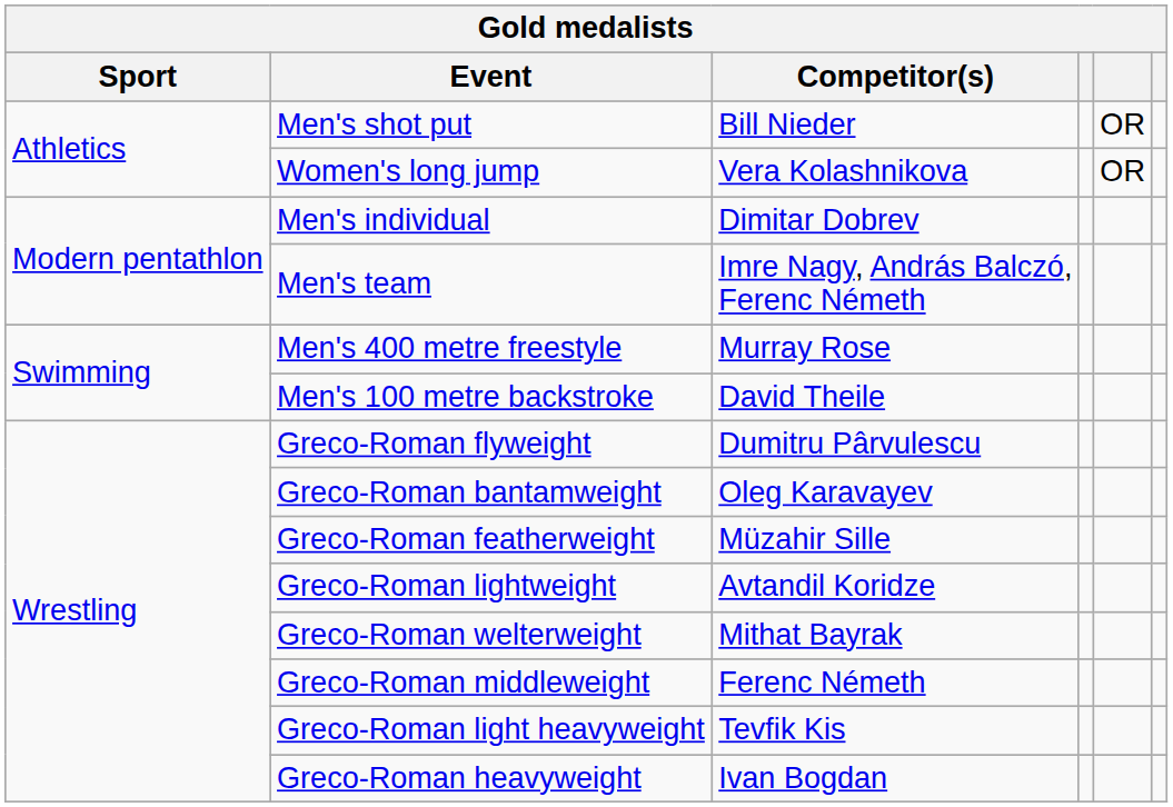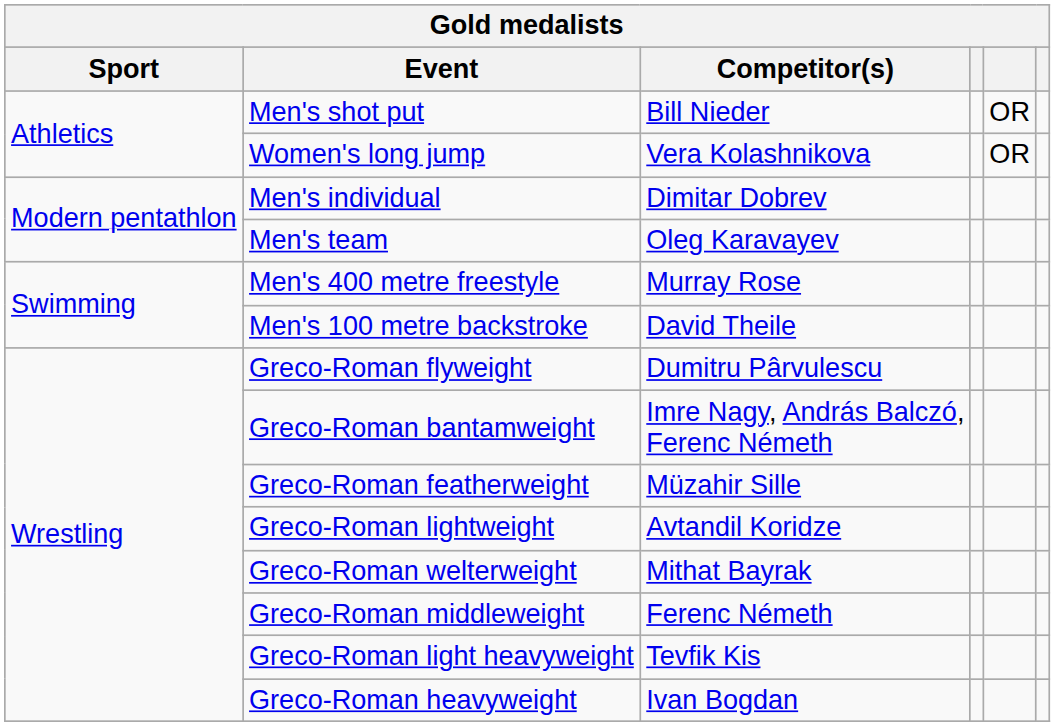 <table class="wikitable">
 <tr>
 <th colspan="6">Gold medalists</th>
 </tr>
 <tr>
 <th>Sport</th>
 <th>Event</th>
 <th>Competitor(s)</th>
 <th></th>
 <th></th>
 <th></th>
 </tr>
 <tr>
 <td rowspan="2"><a href='#'>Athletics</a></td>
 <td><a href='#'>Men's shot put</a></td>
 <td><a href='#'>Bill Nieder</a></td>
 <td></td>
 <td>OR</td>
 <td></td>
 </tr>
 <tr>
 <td><a href='#'>Women's long jump</a></td>
 <td><a href='#'>Vera Kolashnikova</a></td>
 <td></td>
 <td>OR</td>
 <td></td>
 </tr>
 <tr>
 <td rowspan="2"><a href='#'>Modern pentathlon</a></td>
 <td><a href='#'>Men's individual</a></td>
 <td><a href='#'>Dimitar Dobrev</a></td>
 <td></td>
 <td></td>
 <td></td>
 </tr>
 <tr>
 <td><a href='#'>Men's team</a></td>
-<td><a href='#'>Imre Nagy</a>, <a href='#'>András Balczó</a>,<br><a href='#'>Ferenc Németh</a></td>
+<td><a href='#'>Oleg Karavayev</a></td>
 <td></td>
 <td></td>
 <td></td>
 </tr>
 <tr>
 <td rowspan="2"><a href='#'>Swimming</a></td>
 <td><a href='#'>Men's 400 metre freestyle</a></td>
 <td><a href='#'>Murray Rose</a></td>
 <td></td>
 <td></td>
 <td></td>
 </tr>
 <tr>
 <td><a href='#'>Men's 100 metre backstroke</a></td>
 <td><a href='#'>David Theile</a></td>
 <td></td>
 <td></td>
 <td></td>
 </tr>
 <tr>
 <td rowspan="8"><a href='#'>Wrestling</a></td>
 <td><a href='#'>Greco-Roman flyweight</a></td>
 <td><a href='#'>Dumitru Pârvulescu</a></td>
 <td></td>
 <td></td>
 <td></td>
 </tr>
 <tr>
 <td><a href='#'>Greco-Roman bantamweight</a></td>
-<td><a href='#'>Oleg Karavayev</a></td>
+<td><a href='#'>Imre Nagy</a>, <a href='#'>András Balczó</a>,<br><a href='#'>Ferenc Németh</a></td>
 <td></td>
 <td></td>
 <td></td>
 </tr>
 <tr>
 <td><a href='#'>Greco-Roman featherweight</a></td>
 <td><a href='#'>Müzahir Sille</a></td>
 <td></td>
 <td></td>
 <td></td>
 </tr>
 <tr>
 <td><a href='#'>Greco-Roman lightweight</a></td>
 <td><a href='#'>Avtandil Koridze</a></td>
 <td></td>
 <td></td>
 <td></td>
 </tr>
 <tr>
 <td><a href='#'>Greco-Roman welterweight</a></td>
 <td><a href='#'>Mithat Bayrak</a></td>
 <td></td>
 <td></td>
 <td></td>
 </tr>
 <tr>
 <td><a href='#'>Greco-Roman middleweight</a></td>
 <td><a href='#'>Ferenc Németh</a></td>
 <td></td>
 <td></td>
 <td></td>
 </tr>
 <tr>
 <td><a href='#'>Greco-Roman light heavyweight</a></td>
 <td><a href='#'>Tevfik Kis</a></td>
 <td></td>
 <td></td>
 <td></td>
 </tr>
 <tr>
 <td><a href='#'>Greco-Roman heavyweight</a></td>
 <td><a href='#'>Ivan Bogdan</a></td>
 <td></td>
 <td></td>
 <td></td>
 </tr>
 <tr>
 </tr>
 </table>
